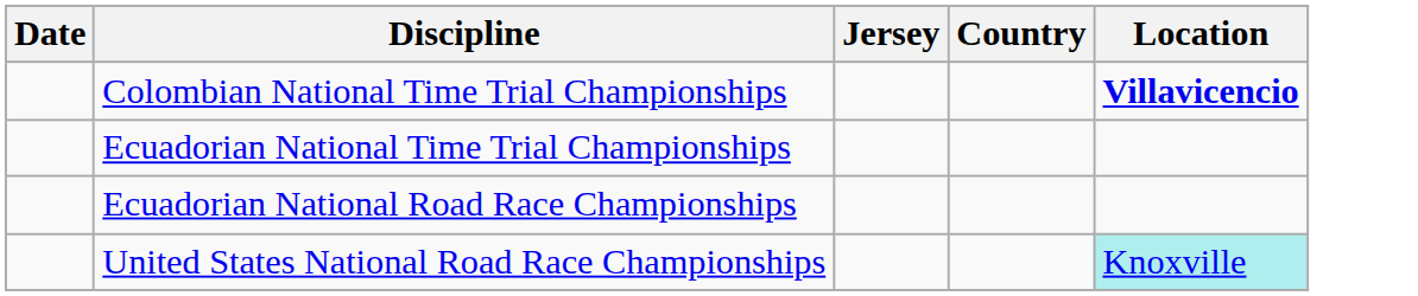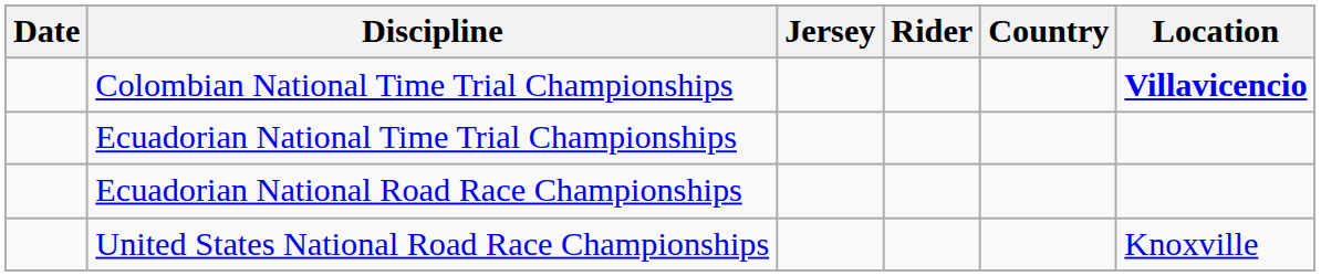 <table class="wikitable">
 <tr>
 <th>Date</th>
 <th>Discipline</th>
 <th>Jersey</th>
+<th>Rider</th>
 <th>Country</th>
 <th>Location</th>
 </tr>
 <tr>
 <td></td>
 <td><a href='#'>Colombian National Time Trial Championships</a></td>
+<td></td>
 <td></td>
 <td></td>
 <td><strong><a href='#'>Villavicencio</a></strong></td>
 </tr>
 <tr>
 <td></td>
 <td><a href='#'>Ecuadorian National Time Trial Championships</a></td>
 <td></td>
 <td></td>
 <td></td>
+<td></td>
 </tr>
 <tr>
 <td></td>
 <td><a href='#'>Ecuadorian National Road Race Championships</a></td>
+<td></td>
 <td></td>
 <td></td>
 <td></td>
 </tr>
 <tr>
 <td></td>
 <td><a href='#'>United States National Road Race Championships</a></td>
 <td></td>
 <td></td>
-<td style="background: paleturquoise;"><a href='#'>Knoxville</a></td>
+<td></td>
+<td><a href='#'>Knoxville</a></td>
 </tr>
 </table>
